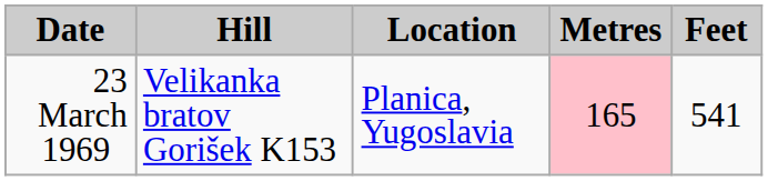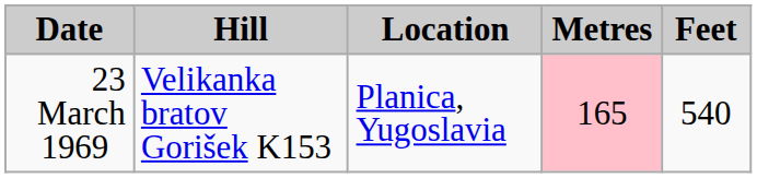 <table class="wikitable sortable" style="text-align:left; line-height:16px; width:40%;">
 <tr>
 <th style="background-color: #ccc;" width="100">Date</th>
 <th style="background-color: #ccc;" width="220">Hill</th>
 <th style="background-color: #ccc;" width="140">Location</th>
 <th style="background-color: #ccc;" width="55">Metres</th>
 <th style="background-color: #ccc;" width="55">Feet</th>
 </tr>
 <tr>
 <td align=right>23 March 1969  </td>
 <td><a href='#'>Velikanka bratov Gorišek</a> K153</td>
 <td><a href='#'>Planica</a>, <a href='#'>Yugoslavia</a></td>
 <td align=center style="background: pink;">165</td>
-<td align=center>541</td>
+<td align=center>540</td>
 </tr>
 </table>
